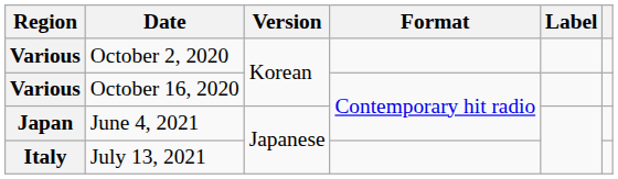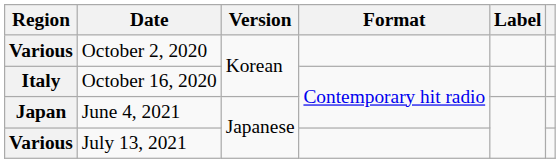 <table class="wikitable plainrowheaders">
 <tr>
 <th scope="col">Region</th>
 <th scope="col">Date</th>
 <th scope="col">Version</th>
 <th scope="col">Format</th>
 <th scope="col">Label</th>
 <th scope="col"></th>
 </tr>
 <tr>
 <th scope="row">Various</th>
 <td>October 2, 2020</td>
 <td rowspan="2">Korean</td>
 <td></td>
 <td></td>
 <td align="center"></td>
 </tr>
 <tr>
-<th scope="row">Various</th>
+<th scope="row">Italy</th>
 <td>October 16, 2020</td>
 <td rowspan="2"><a href='#'>Contemporary hit radio</a></td>
 <td></td>
 <td align="center"></td>
 </tr>
 <tr>
 <th scope="row">Japan</th>
 <td>June 4, 2021</td>
 <td rowspan="2">Japanese</td>
 <td rowspan="2"></td>
 <td align="center"></td>
 </tr>
 <tr>
-<th scope="row">Italy</th>
+<th scope="row">Various</th>
 <td>July 13, 2021</td>
 <td></td>
 <td align="center"></td>
 </tr>
 </table>
